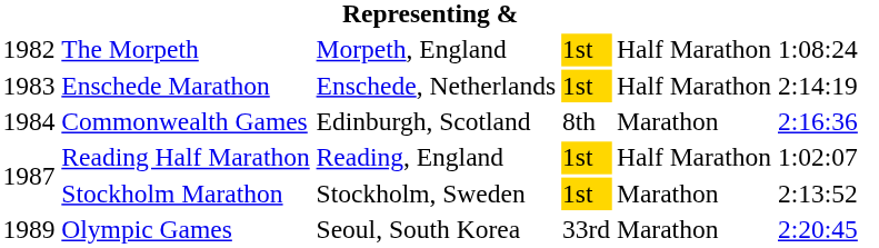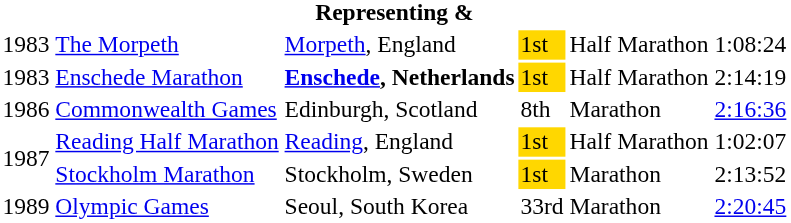 <table>
 <tr>
 <th colspan="6">Representing  & </th>
 </tr>
 <tr>
-<td>1982</td>
+<td>1983</td>
 <td><a href='#'>The Morpeth</a></td>
 <td><a href='#'>Morpeth</a>, England</td>
 <td bgcolor="gold">1st</td>
 <td>Half Marathon</td>
 <td>1:08:24</td>
 </tr>
 <tr>
 <td>1983</td>
 <td><a href='#'>Enschede Marathon</a></td>
-<td><a href='#'>Enschede</a>, Netherlands</td>
+<td><strong><a href='#'>Enschede</a>, Netherlands</strong></td>
 <td bgcolor="gold">1st</td>
 <td>Half Marathon</td>
 <td>2:14:19</td>
 </tr>
 <tr>
-<td>1984</td>
+<td>1986</td>
 <td><a href='#'>Commonwealth Games</a></td>
 <td>Edinburgh, Scotland</td>
 <td>8th</td>
 <td>Marathon</td>
 <td><a href='#'>2:16:36</a></td>
 </tr>
 <tr>
 <td rowspan=2>1987</td>
 <td><a href='#'>Reading Half Marathon</a></td>
 <td><a href='#'>Reading</a>, England</td>
 <td bgcolor="gold">1st</td>
 <td>Half Marathon</td>
 <td>1:02:07</td>
 </tr>
 <tr>
 <td><a href='#'>Stockholm Marathon</a></td>
 <td>Stockholm, Sweden</td>
 <td bgcolor="gold">1st</td>
 <td>Marathon</td>
 <td>2:13:52</td>
 </tr>
 <tr>
 <td>1989</td>
 <td><a href='#'>Olympic Games</a></td>
 <td>Seoul, South Korea</td>
 <td>33rd</td>
 <td>Marathon</td>
 <td><a href='#'>2:20:45</a></td>
 </tr>
 </table>
